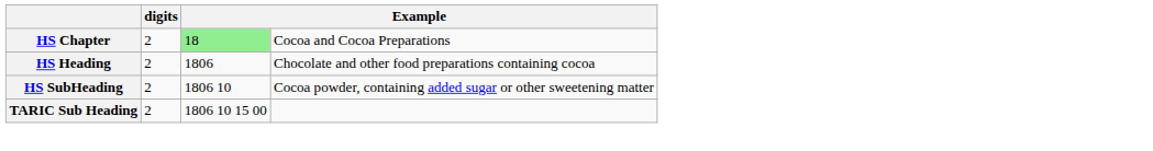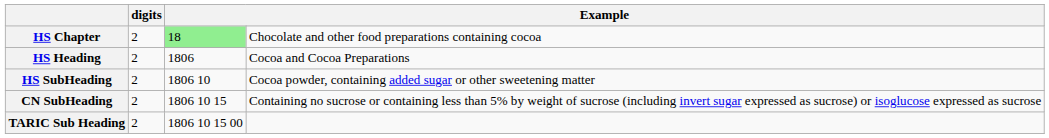 <table style="margin-left:1em; margin-bottom: 1em; color: black; border-collapse: collapse; font-size: 95%;" class="wikitable plainrowheaders">
 <tr>
 <th></th>
 <th scope="col">digits</th>
 <th scope="col" colspan="2">Example</th>
 </tr>
 <tr>
 <th scope="row"><a href='#'>HS</a> Chapter</th>
 <td>2</td>
 <td style="background: lightgreen;">18</td>
-<td>Cocoa and Cocoa Preparations</td>
+<td>Chocolate and other food preparations containing cocoa</td>
 </tr>
 <tr>
 <th scope="row"><a href='#'>HS</a> Heading</th>
 <td>2</td>
 <td>1806</td>
-<td>Chocolate and other food preparations containing cocoa</td>
+<td>Cocoa and Cocoa Preparations</td>
 </tr>
 <tr>
 <th scope="row"><a href='#'>HS</a> SubHeading</th>
 <td>2</td>
 <td>1806 10</td>
 <td>Cocoa powder, containing <a href='#'>added sugar</a> or other sweetening matter</td>
 </tr>
 <tr>
+<th scope="row">CN SubHeading</th>
+<td>2</td>
+<td>1806 10 15</td>
+<td>Containing no sucrose or containing less than 5% by weight of sucrose (including <a href='#'>invert sugar</a> expressed as sucrose) or <a href='#'>isoglucose</a> expressed as sucrose</td>
+</tr>
+<tr>
 <th scope="row">TARIC Sub Heading</th>
 <td>2</td>
 <td>1806 10 15 00</td>
 </tr>
 </table>
